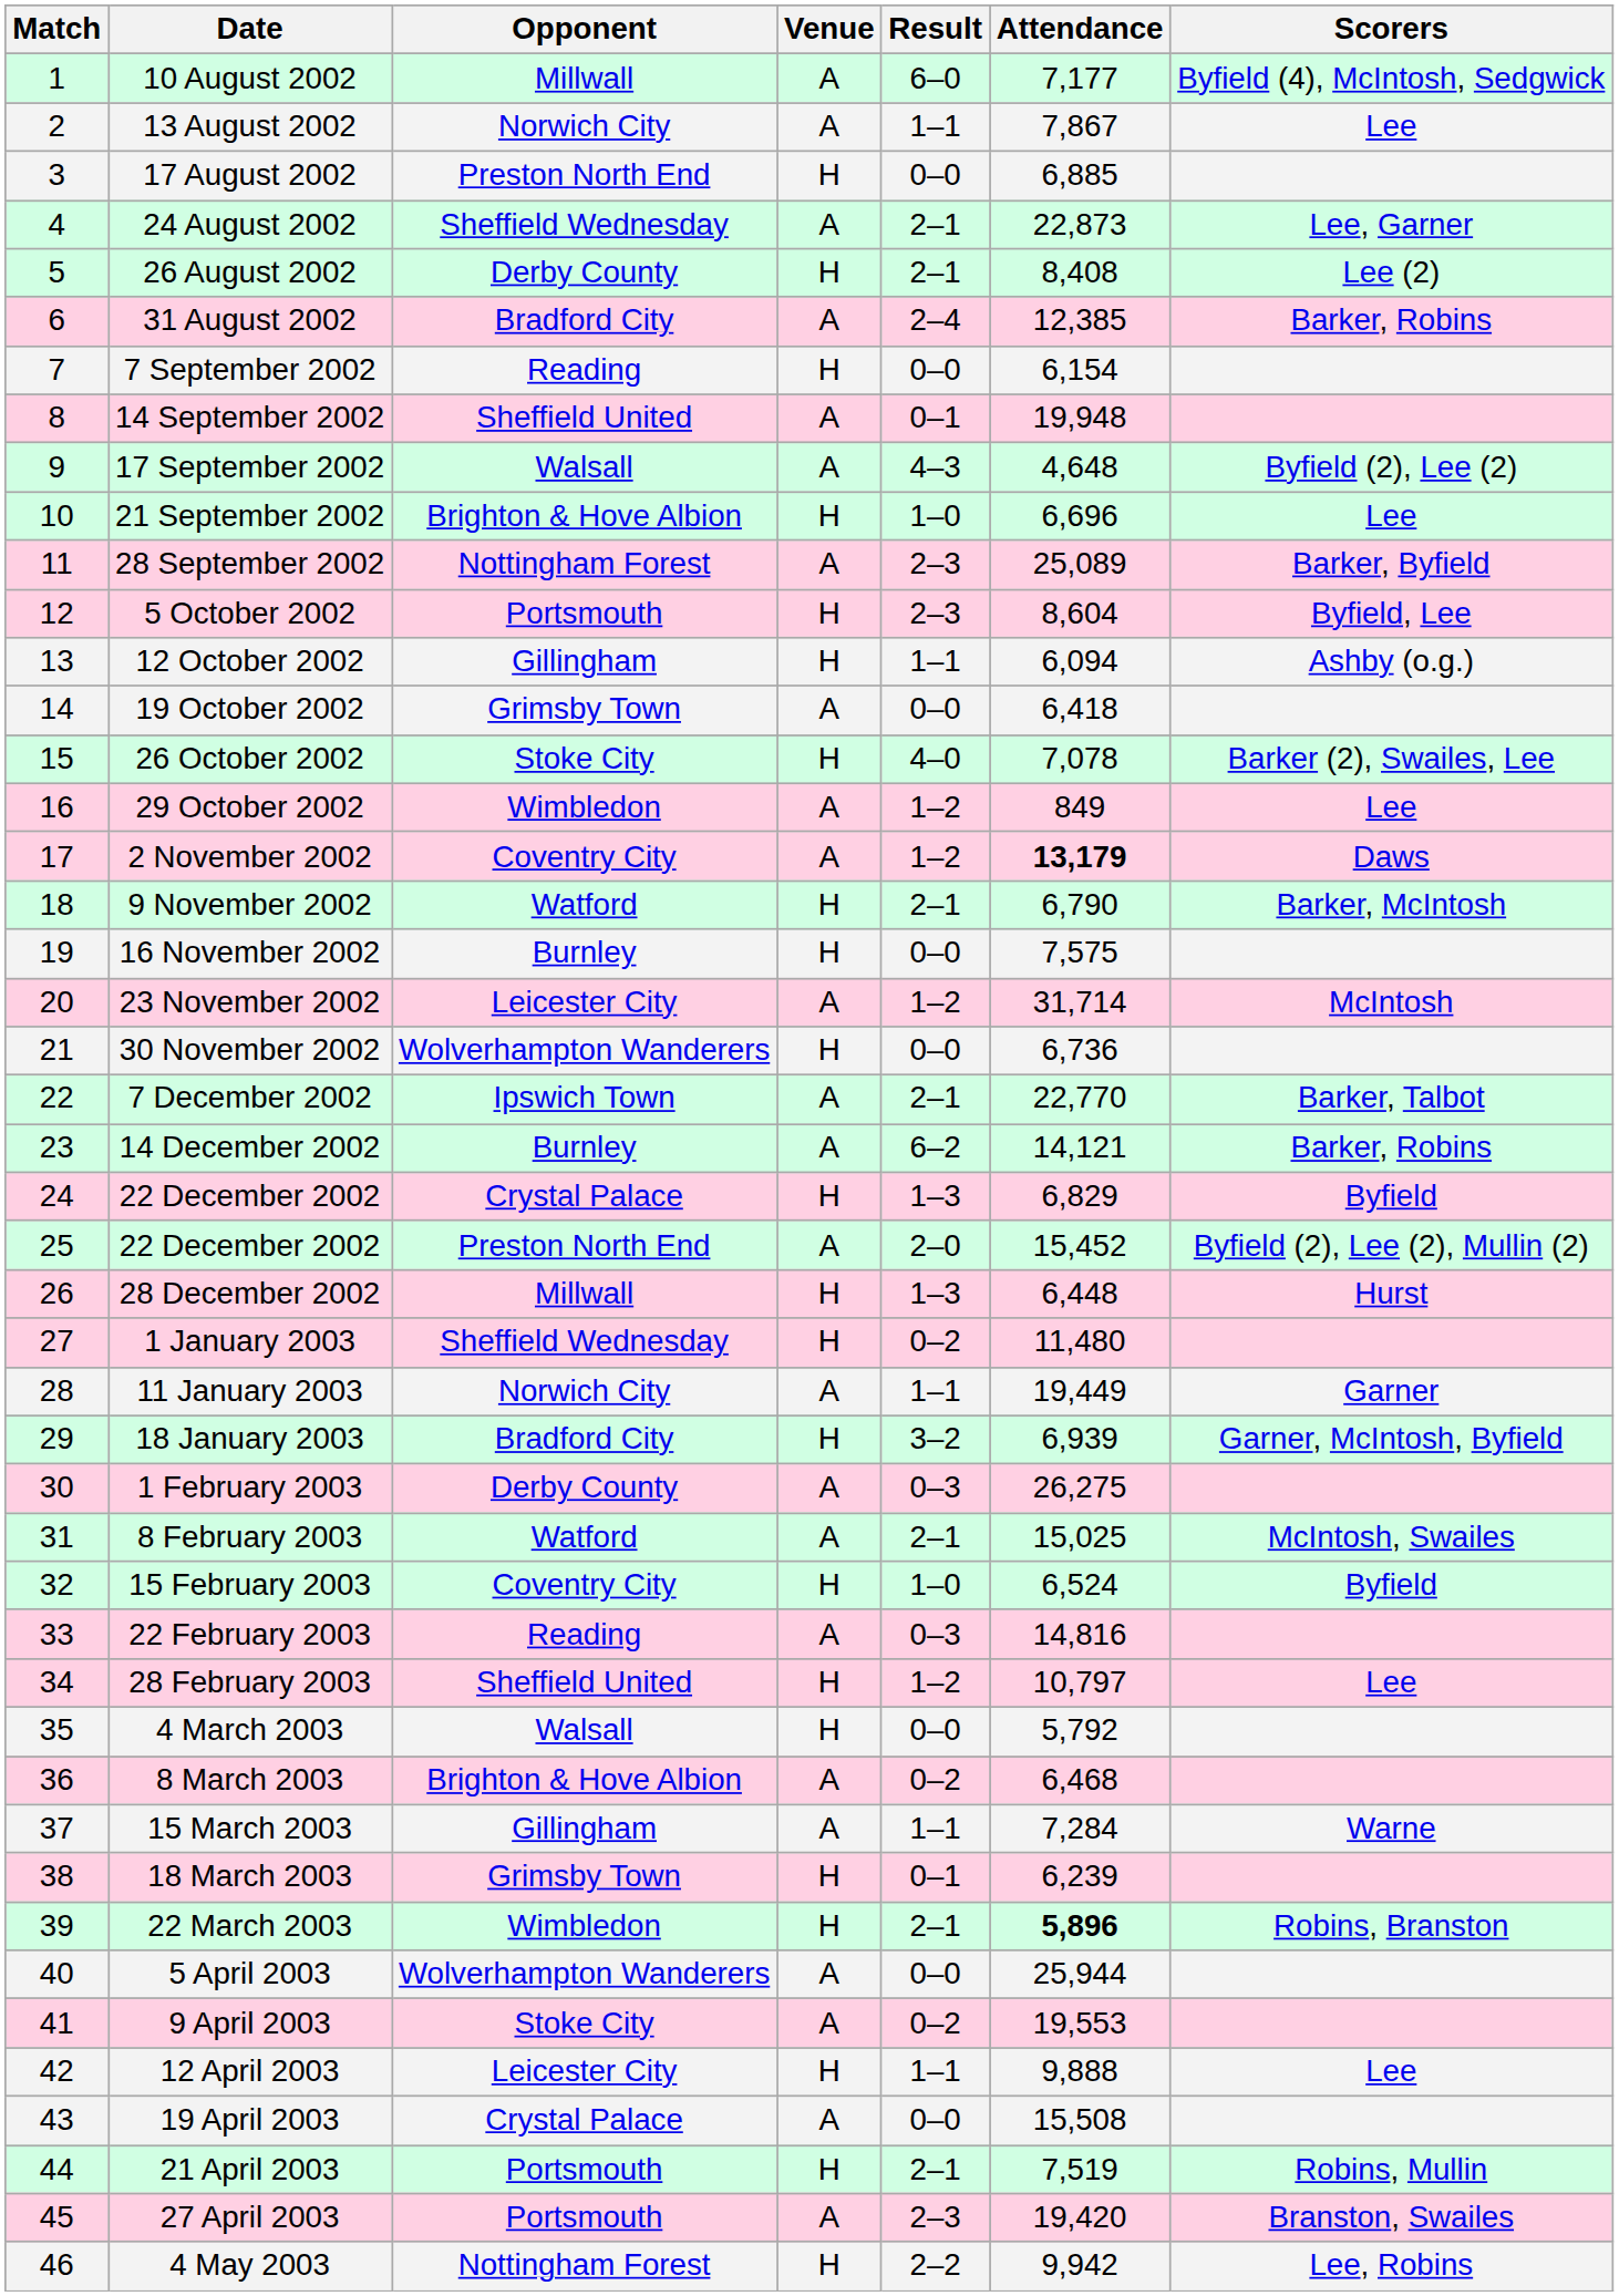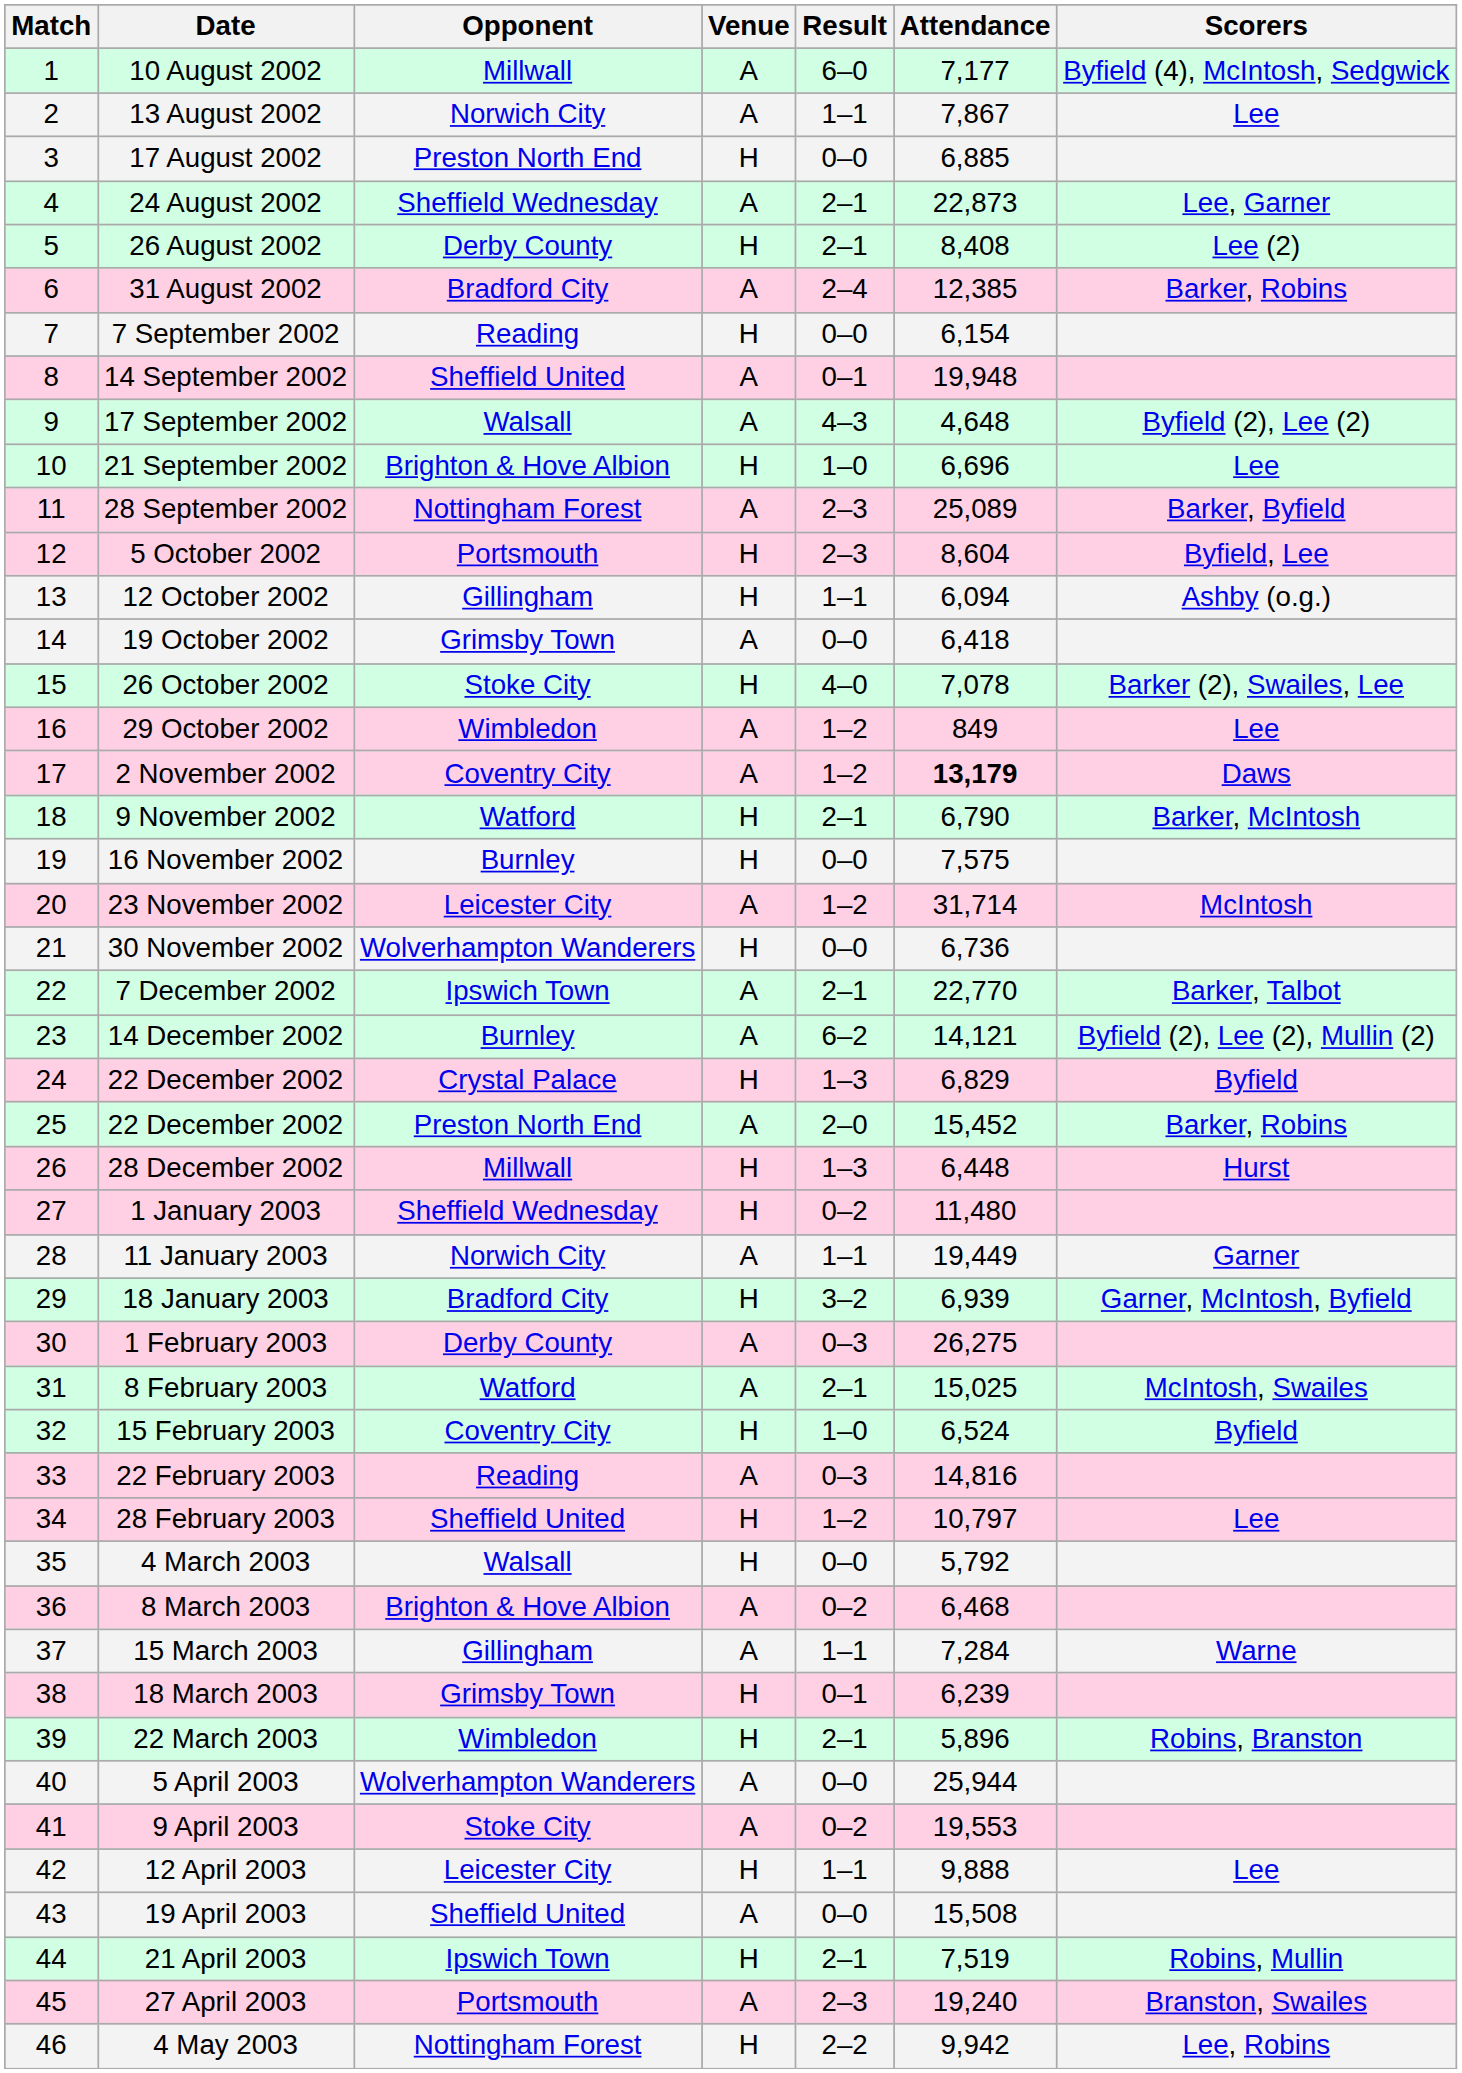 <table class="wikitable sortable" style="text-align:center">
 <tr>
 <th>Match</th>
 <th>Date</th>
 <th>Opponent</th>
 <th>Venue</th>
 <th>Result</th>
 <th>Attendance</th>
 <th>Scorers</th>
 </tr>
 <tr style="background: #d0ffe3;">
 <td>1</td>
 <td>10 August 2002</td>
 <td><a href='#'>Millwall</a></td>
 <td>A</td>
 <td>6–0</td>
 <td>7,177</td>
 <td><a href='#'>Byfield</a> (4), <a href='#'>McIntosh</a>, <a href='#'> Sedgwick</a></td>
 </tr>
 <tr style="background: #f3f3f3;">
 <td>2</td>
 <td>13 August 2002</td>
 <td><a href='#'>Norwich City</a></td>
 <td>A</td>
 <td>1–1</td>
 <td>7,867</td>
 <td><a href='#'>Lee</a></td>
 </tr>
 <tr style="background: #f3f3f3;">
 <td>3</td>
 <td>17 August 2002</td>
 <td><a href='#'>Preston North End</a></td>
 <td>H</td>
 <td>0–0</td>
 <td>6,885</td>
 <td></td>
 </tr>
 <tr style="background: #d0ffe3;">
 <td>4</td>
 <td>24 August 2002</td>
 <td><a href='#'>Sheffield Wednesday</a></td>
 <td>A</td>
 <td>2–1</td>
 <td>22,873</td>
 <td><a href='#'>Lee</a>, <a href='#'>Garner</a></td>
 </tr>
 <tr style="background: #d0ffe3;">
 <td>5</td>
 <td>26 August 2002</td>
 <td><a href='#'>Derby County</a></td>
 <td>H</td>
 <td>2–1</td>
 <td>8,408</td>
 <td><a href='#'>Lee</a> (2)</td>
 </tr>
 <tr style="background: #ffd0e3;">
 <td>6</td>
 <td>31 August 2002</td>
 <td><a href='#'>Bradford City</a></td>
 <td>A</td>
 <td>2–4</td>
 <td>12,385</td>
 <td><a href='#'>Barker</a>, <a href='#'>Robins</a></td>
 </tr>
 <tr style="background: #f3f3f3;">
 <td>7</td>
 <td>7 September 2002</td>
 <td><a href='#'>Reading</a></td>
 <td>H</td>
 <td>0–0</td>
 <td>6,154</td>
 <td></td>
 </tr>
 <tr style="background: #ffd0e3;">
 <td>8</td>
 <td>14 September 2002</td>
 <td><a href='#'>Sheffield United</a></td>
 <td>A</td>
 <td>0–1</td>
 <td>19,948</td>
 <td></td>
 </tr>
 <tr style="background: #d0ffe3;">
 <td>9</td>
 <td>17 September 2002</td>
 <td><a href='#'>Walsall</a></td>
 <td>A</td>
 <td>4–3</td>
 <td>4,648</td>
 <td><a href='#'>Byfield</a> (2), <a href='#'>Lee</a> (2)</td>
 </tr>
 <tr style="background: #d0ffe3;">
 <td>10</td>
 <td>21 September 2002</td>
 <td><a href='#'>Brighton & Hove Albion</a></td>
 <td>H</td>
 <td>1–0</td>
 <td>6,696</td>
 <td><a href='#'>Lee</a></td>
 </tr>
 <tr style="background: #ffd0e3;">
 <td>11</td>
 <td>28 September 2002</td>
 <td><a href='#'>Nottingham Forest</a></td>
 <td>A</td>
 <td>2–3</td>
 <td>25,089</td>
 <td><a href='#'>Barker</a>, <a href='#'>Byfield</a></td>
 </tr>
 <tr style="background: #ffd0e3;">
 <td>12</td>
 <td>5 October 2002</td>
 <td><a href='#'>Portsmouth</a></td>
 <td>H</td>
 <td>2–3</td>
 <td>8,604</td>
 <td><a href='#'>Byfield</a>, <a href='#'>Lee</a></td>
 </tr>
 <tr style="background: #f3f3f3;">
 <td>13</td>
 <td>12 October 2002</td>
 <td><a href='#'>Gillingham</a></td>
 <td>H</td>
 <td>1–1</td>
 <td>6,094</td>
 <td><a href='#'>Ashby</a> (o.g.)</td>
 </tr>
 <tr style="background: #f3f3f3;">
 <td>14</td>
 <td>19 October 2002</td>
 <td><a href='#'>Grimsby Town</a></td>
 <td>A</td>
 <td>0–0</td>
 <td>6,418</td>
 <td></td>
 </tr>
 <tr style="background: #d0ffe3;">
 <td>15</td>
 <td>26 October 2002</td>
 <td><a href='#'>Stoke City</a></td>
 <td>H</td>
 <td>4–0</td>
 <td>7,078</td>
 <td><a href='#'>Barker</a> (2), <a href='#'>Swailes</a>, <a href='#'>Lee</a></td>
 </tr>
 <tr style="background: #ffd0e3;">
 <td>16</td>
 <td>29 October 2002</td>
 <td><a href='#'>Wimbledon</a></td>
 <td>A</td>
 <td>1–2</td>
 <td>849</td>
 <td><a href='#'>Lee</a></td>
 </tr>
 <tr style="background: #ffd0e3;">
 <td>17</td>
 <td>2 November 2002</td>
 <td><a href='#'>Coventry City</a></td>
 <td>A</td>
 <td>1–2</td>
 <td><strong>13,179</strong></td>
 <td><a href='#'>Daws</a></td>
 </tr>
 <tr style="background: #d0ffe3;">
 <td>18</td>
 <td>9 November 2002</td>
 <td><a href='#'>Watford</a></td>
 <td>H</td>
 <td>2–1</td>
 <td>6,790</td>
 <td><a href='#'>Barker</a>, <a href='#'>McIntosh</a></td>
 </tr>
 <tr style="background: #f3f3f3;">
 <td>19</td>
 <td>16 November 2002</td>
 <td><a href='#'>Burnley</a></td>
 <td>H</td>
 <td>0–0</td>
 <td>7,575</td>
 <td></td>
 </tr>
 <tr style="background: #ffd0e3;">
 <td>20</td>
 <td>23 November 2002</td>
 <td><a href='#'>Leicester City</a></td>
 <td>A</td>
 <td>1–2</td>
 <td>31,714</td>
 <td><a href='#'>McIntosh</a></td>
 </tr>
 <tr style="background: #f3f3f3;">
 <td>21</td>
 <td>30 November 2002</td>
 <td><a href='#'>Wolverhampton Wanderers</a></td>
 <td>H</td>
 <td>0–0</td>
 <td>6,736</td>
 <td></td>
 </tr>
 <tr style="background: #d0ffe3;">
 <td>22</td>
 <td>7 December 2002</td>
 <td><a href='#'>Ipswich Town</a></td>
 <td>A</td>
 <td>2–1</td>
 <td>22,770</td>
 <td><a href='#'>Barker</a>, <a href='#'>Talbot</a></td>
 </tr>
 <tr style="background: #d0ffe3;">
 <td>23</td>
 <td>14 December 2002</td>
 <td><a href='#'>Burnley</a></td>
 <td>A</td>
 <td>6–2</td>
 <td>14,121</td>
-<td><a href='#'>Barker</a>, <a href='#'>Robins</a></td>
+<td><a href='#'>Byfield</a> (2), <a href='#'>Lee</a> (2), <a href='#'>Mullin</a> (2)</td>
 </tr>
 <tr style="background: #ffd0e3;">
 <td>24</td>
 <td>22 December 2002</td>
 <td><a href='#'>Crystal Palace</a></td>
 <td>H</td>
 <td>1–3</td>
 <td>6,829</td>
 <td><a href='#'>Byfield</a></td>
 </tr>
 <tr style="background: #d0ffe3;">
 <td>25</td>
 <td>22 December 2002</td>
 <td><a href='#'>Preston North End</a></td>
 <td>A</td>
 <td>2–0</td>
 <td>15,452</td>
-<td><a href='#'>Byfield</a> (2), <a href='#'>Lee</a> (2), <a href='#'>Mullin</a> (2)</td>
+<td><a href='#'>Barker</a>, <a href='#'>Robins</a></td>
 </tr>
 <tr style="background: #ffd0e3;">
 <td>26</td>
 <td>28 December 2002</td>
 <td><a href='#'>Millwall</a></td>
 <td>H</td>
 <td>1–3</td>
 <td>6,448</td>
 <td><a href='#'>Hurst</a></td>
 </tr>
 <tr style="background: #ffd0e3;">
 <td>27</td>
 <td>1 January 2003</td>
 <td><a href='#'>Sheffield Wednesday</a></td>
 <td>H</td>
 <td>0–2</td>
 <td>11,480</td>
 <td></td>
 </tr>
 <tr style="background: #f3f3f3;">
 <td>28</td>
 <td>11 January 2003</td>
 <td><a href='#'>Norwich City</a></td>
 <td>A</td>
 <td>1–1</td>
 <td>19,449</td>
 <td><a href='#'>Garner</a></td>
 </tr>
 <tr style="background: #d0ffe3;">
 <td>29</td>
 <td>18 January 2003</td>
 <td><a href='#'>Bradford City</a></td>
 <td>H</td>
 <td>3–2</td>
 <td>6,939</td>
 <td><a href='#'>Garner</a>, <a href='#'>McIntosh</a>, <a href='#'>Byfield</a></td>
 </tr>
 <tr style="background: #ffd0e3;">
 <td>30</td>
 <td>1 February 2003</td>
 <td><a href='#'>Derby County</a></td>
 <td>A</td>
 <td>0–3</td>
 <td>26,275</td>
 <td></td>
 </tr>
 <tr style="background: #d0ffe3;">
 <td>31</td>
 <td>8 February 2003</td>
 <td><a href='#'>Watford</a></td>
 <td>A</td>
 <td>2–1</td>
 <td>15,025</td>
 <td><a href='#'>McIntosh</a>, <a href='#'>Swailes</a></td>
 </tr>
 <tr style="background: #d0ffe3;">
 <td>32</td>
 <td>15 February 2003</td>
 <td><a href='#'>Coventry City</a></td>
 <td>H</td>
 <td>1–0</td>
 <td>6,524</td>
 <td><a href='#'>Byfield</a></td>
 </tr>
 <tr style="background: #ffd0e3;">
 <td>33</td>
 <td>22 February 2003</td>
 <td><a href='#'>Reading</a></td>
 <td>A</td>
 <td>0–3</td>
 <td>14,816</td>
 <td></td>
 </tr>
 <tr style="background: #ffd0e3;">
 <td>34</td>
 <td>28 February 2003</td>
 <td><a href='#'>Sheffield United</a></td>
 <td>H</td>
 <td>1–2</td>
 <td>10,797</td>
 <td><a href='#'>Lee</a></td>
 </tr>
 <tr style="background: #f3f3f3;">
 <td>35</td>
 <td>4 March 2003</td>
 <td><a href='#'>Walsall</a></td>
 <td>H</td>
 <td>0–0</td>
 <td>5,792</td>
 <td></td>
 </tr>
 <tr style="background: #ffd0e3;">
 <td>36</td>
 <td>8 March 2003</td>
 <td><a href='#'>Brighton & Hove Albion</a></td>
 <td>A</td>
 <td>0–2</td>
 <td>6,468</td>
 <td></td>
 </tr>
 <tr style="background: #f3f3f3;">
 <td>37</td>
 <td>15 March 2003</td>
 <td><a href='#'>Gillingham</a></td>
 <td>A</td>
 <td>1–1</td>
 <td>7,284</td>
 <td><a href='#'>Warne</a></td>
 </tr>
 <tr style="background: #ffd0e3;">
 <td>38</td>
 <td>18 March 2003</td>
 <td><a href='#'>Grimsby Town</a></td>
 <td>H</td>
 <td>0–1</td>
 <td>6,239</td>
 <td></td>
 </tr>
 <tr style="background: #d0ffe3;">
 <td>39</td>
 <td>22 March 2003</td>
 <td><a href='#'>Wimbledon</a></td>
 <td>H</td>
 <td>2–1</td>
-<td><strong>5,896</strong></td>
+<td>5,896</td>
 <td><a href='#'>Robins</a>, <a href='#'>Branston</a></td>
 </tr>
 <tr style="background: #f3f3f3;">
 <td>40</td>
 <td>5 April 2003</td>
 <td><a href='#'>Wolverhampton Wanderers</a></td>
 <td>A</td>
 <td>0–0</td>
 <td>25,944</td>
 <td></td>
 </tr>
 <tr style="background: #ffd0e3;">
 <td>41</td>
 <td>9 April 2003</td>
 <td><a href='#'>Stoke City</a></td>
 <td>A</td>
 <td>0–2</td>
 <td>19,553</td>
 <td></td>
 </tr>
 <tr style="background: #f3f3f3;">
 <td>42</td>
 <td>12 April 2003</td>
 <td><a href='#'>Leicester City</a></td>
 <td>H</td>
 <td>1–1</td>
 <td>9,888</td>
 <td><a href='#'>Lee</a></td>
 </tr>
 <tr style="background: #f3f3f3;">
 <td>43</td>
 <td>19 April 2003</td>
-<td><a href='#'>Crystal Palace</a></td>
+<td><a href='#'>Sheffield United</a></td>
 <td>A</td>
 <td>0–0</td>
 <td>15,508</td>
 <td></td>
 </tr>
 <tr style="background: #d0ffe3;">
 <td>44</td>
 <td>21 April 2003</td>
-<td><a href='#'>Portsmouth</a></td>
+<td><a href='#'>Ipswich Town</a></td>
 <td>H</td>
 <td>2–1</td>
 <td>7,519</td>
 <td><a href='#'>Robins</a>, <a href='#'>Mullin</a></td>
 </tr>
 <tr style="background: #ffd0e3;">
 <td>45</td>
 <td>27 April 2003</td>
 <td><a href='#'>Portsmouth</a></td>
 <td>A</td>
 <td>2–3</td>
-<td>19,420</td>
+<td>19,240</td>
 <td><a href='#'>Branston</a>, <a href='#'>Swailes</a></td>
 </tr>
 <tr style="background: #f3f3f3;">
 <td>46</td>
 <td>4 May 2003</td>
 <td><a href='#'>Nottingham Forest</a></td>
 <td>H</td>
 <td>2–2</td>
 <td>9,942</td>
 <td><a href='#'>Lee</a>, <a href='#'>Robins</a></td>
 </tr>
 </table>
